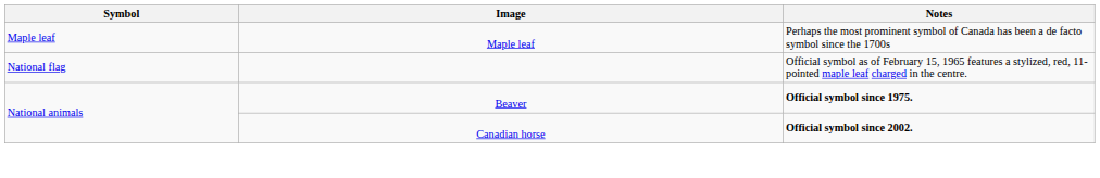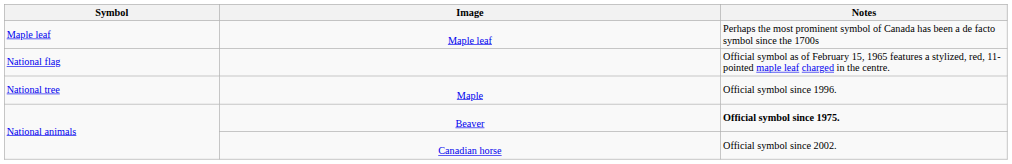 <table class="wikitable sortable sticky-header" style=text-align:left;">
 <tr style="background:#efefef;">
 <th style="width:15%; text-align:center;">Symbol</th>
 <th style="width:35%; text-align:center;">Image</th>
 <th style="width:20%; text-align:center;">Notes</th>
 </tr>
 <tr>
 <td><a href='#'>Maple leaf</a></td>
 <td style="text-align:center;"><br><a href='#'>Maple leaf</a></td>
 <td>Perhaps the most prominent symbol of Canada has been a de facto symbol since the 1700s</td>
 </tr>
 <tr>
 <td><a href='#'>National flag</a></td>
 <td style="text-align:center;"></td>
 <td>Official symbol as of February 15, 1965 features a stylized, red, 11-pointed <a href='#'>maple leaf</a> <a href='#'>charged</a> in the centre.</td>
 </tr>
 <tr>
+<td><a href='#'>National tree</a></td>
+<td style="text-align:center;"><br><a href='#'>Maple</a></td>
+<td>Official symbol since 1996.</td>
+</tr>
+<tr>
 <td rowspan="2"><a href='#'>National animals</a></td>
 <td style="text-align:center;"><br><a href='#'>Beaver</a></td>
 <td><strong>Official symbol since 1975.</strong></td>
 </tr>
 <tr>
 <td style="text-align:center;"><br><a href='#'>Canadian horse</a></td>
-<td><strong>Official symbol since 2002.</strong></td>
+<td>Official symbol since 2002.</td>
 </tr>
 </table>
